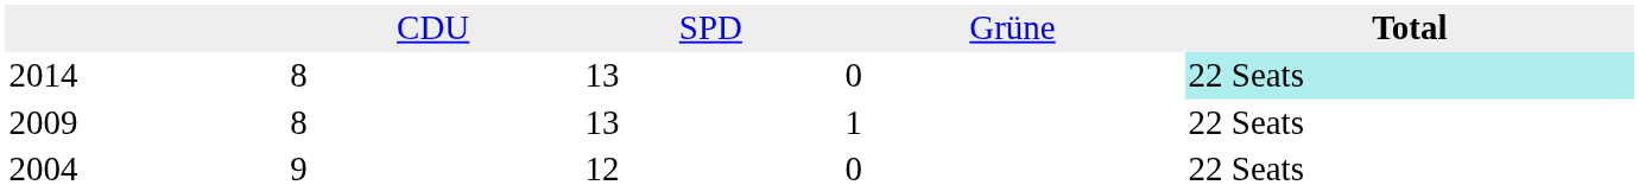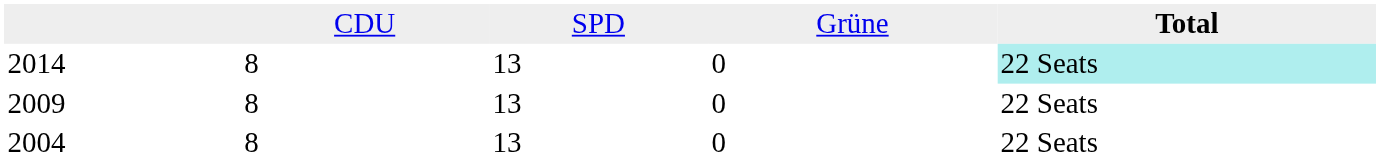 <table border="0" cellpadding="2" cellspacing="0" style="width:60%;">
 <tr style="background:#eee; text-align:center;">
 <td></td>
 <td><a href='#'>CDU</a></td>
 <td><a href='#'>SPD</a></td>
 <td><a href='#'>Grüne</a></td>
 <td><strong>Total</strong></td>
 </tr>
 <tr style="text-align:center;">
 </tr>
 <tr>
 <td>2014</td>
 <td>8</td>
 <td>13</td>
 <td>0</td>
 <td style="background: paleturquoise;">22 Seats</td>
 </tr>
 <tr>
 <td>2009</td>
 <td>8</td>
 <td>13</td>
-<td>1</td>
+<td>0</td>
 <td>22 Seats</td>
 </tr>
 <tr>
 <td>2004</td>
-<td>9</td>
-<td>12</td>
+<td>8</td>
+<td>13</td>
 <td>0</td>
 <td>22 Seats</td>
 </tr>
 </table>
